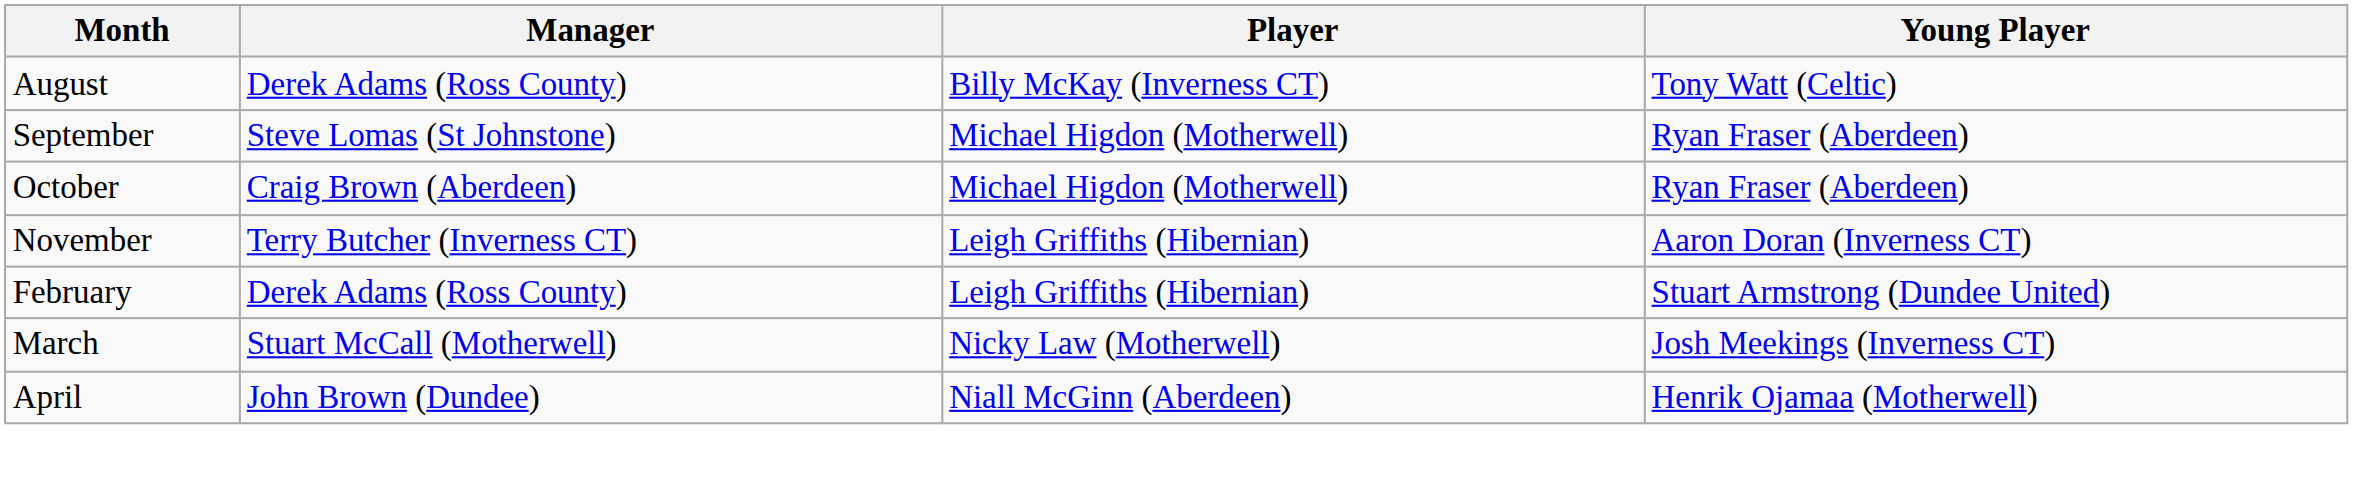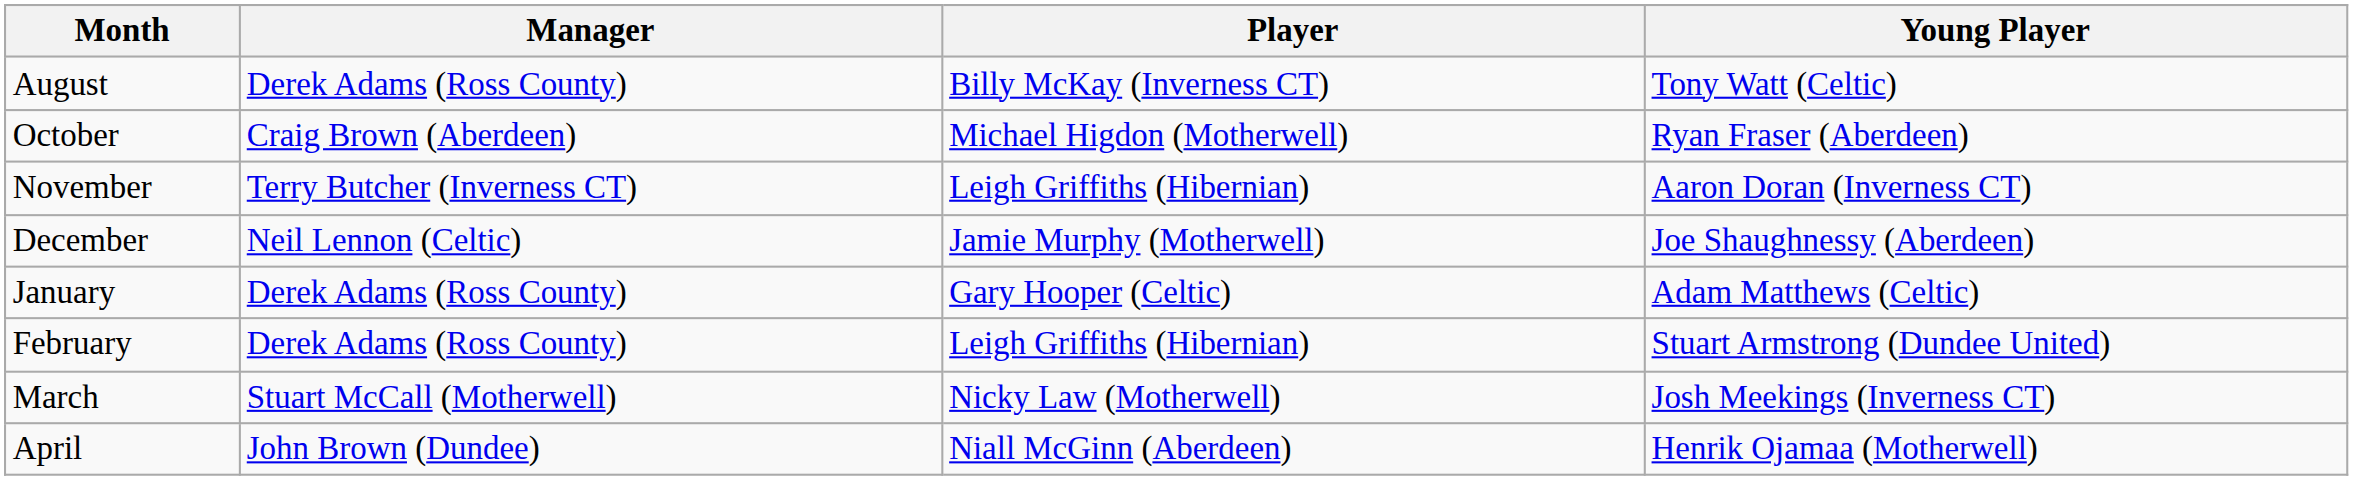 <table class="wikitable" style="width: 90%">
 <tr>
 <th style="width: 10%">Month</th>
 <th style="width: 30%">Manager</th>
 <th style="width: 30%">Player</th>
 <th style="width: 30%">Young Player</th>
 </tr>
 <tr>
 <td>August</td>
 <td> <a href='#'>Derek Adams</a> (<a href='#'>Ross County</a>)</td>
 <td> <a href='#'>Billy McKay</a> (<a href='#'>Inverness CT</a>)</td>
 <td> <a href='#'>Tony Watt</a> (<a href='#'>Celtic</a>)</td>
 </tr>
 <tr>
-<td>September</td>
-<td> <a href='#'>Steve Lomas</a> (<a href='#'>St Johnstone</a>)</td>
-<td> <a href='#'>Michael Higdon</a> (<a href='#'>Motherwell</a>)</td>
-<td> <a href='#'>Ryan Fraser</a> (<a href='#'>Aberdeen</a>)</td>
-</tr>
-<tr>
 <td>October</td>
 <td> <a href='#'>Craig Brown</a> (<a href='#'>Aberdeen</a>)</td>
 <td> <a href='#'>Michael Higdon</a> (<a href='#'>Motherwell</a>)</td>
 <td> <a href='#'>Ryan Fraser</a> (<a href='#'>Aberdeen</a>)</td>
 </tr>
 <tr>
 <td>November</td>
 <td> <a href='#'>Terry Butcher</a> (<a href='#'>Inverness CT</a>)</td>
 <td> <a href='#'>Leigh Griffiths</a> (<a href='#'>Hibernian</a>)</td>
 <td> <a href='#'>Aaron Doran</a> (<a href='#'>Inverness CT</a>)</td>
+</tr>
+<tr>
+<td>December</td>
+<td> <a href='#'>Neil Lennon</a> (<a href='#'>Celtic</a>)</td>
+<td> <a href='#'>Jamie Murphy</a> (<a href='#'>Motherwell</a>)</td>
+<td> <a href='#'>Joe Shaughnessy</a> (<a href='#'>Aberdeen</a>)</td>
+</tr>
+<tr>
+<td>January</td>
+<td> <a href='#'>Derek Adams</a> (<a href='#'>Ross County</a>)</td>
+<td> <a href='#'>Gary Hooper</a> (<a href='#'>Celtic</a>)</td>
+<td> <a href='#'>Adam Matthews</a> (<a href='#'>Celtic</a>)</td>
 </tr>
 <tr>
 <td>February</td>
 <td> <a href='#'>Derek Adams</a> (<a href='#'>Ross County</a>)</td>
 <td> <a href='#'>Leigh Griffiths</a> (<a href='#'>Hibernian</a>)</td>
 <td> <a href='#'>Stuart Armstrong</a> (<a href='#'>Dundee United</a>)</td>
 </tr>
 <tr>
 <td>March</td>
 <td> <a href='#'>Stuart McCall</a> (<a href='#'>Motherwell</a>)</td>
 <td> <a href='#'>Nicky Law</a> (<a href='#'>Motherwell</a>)</td>
 <td> <a href='#'>Josh Meekings</a> (<a href='#'>Inverness CT</a>)</td>
 </tr>
 <tr>
 <td>April</td>
 <td> <a href='#'>John Brown</a> (<a href='#'>Dundee</a>)</td>
 <td> <a href='#'>Niall McGinn</a> (<a href='#'>Aberdeen</a>)</td>
 <td> <a href='#'>Henrik Ojamaa</a> (<a href='#'>Motherwell</a>)</td>
 </tr>
 </table>
